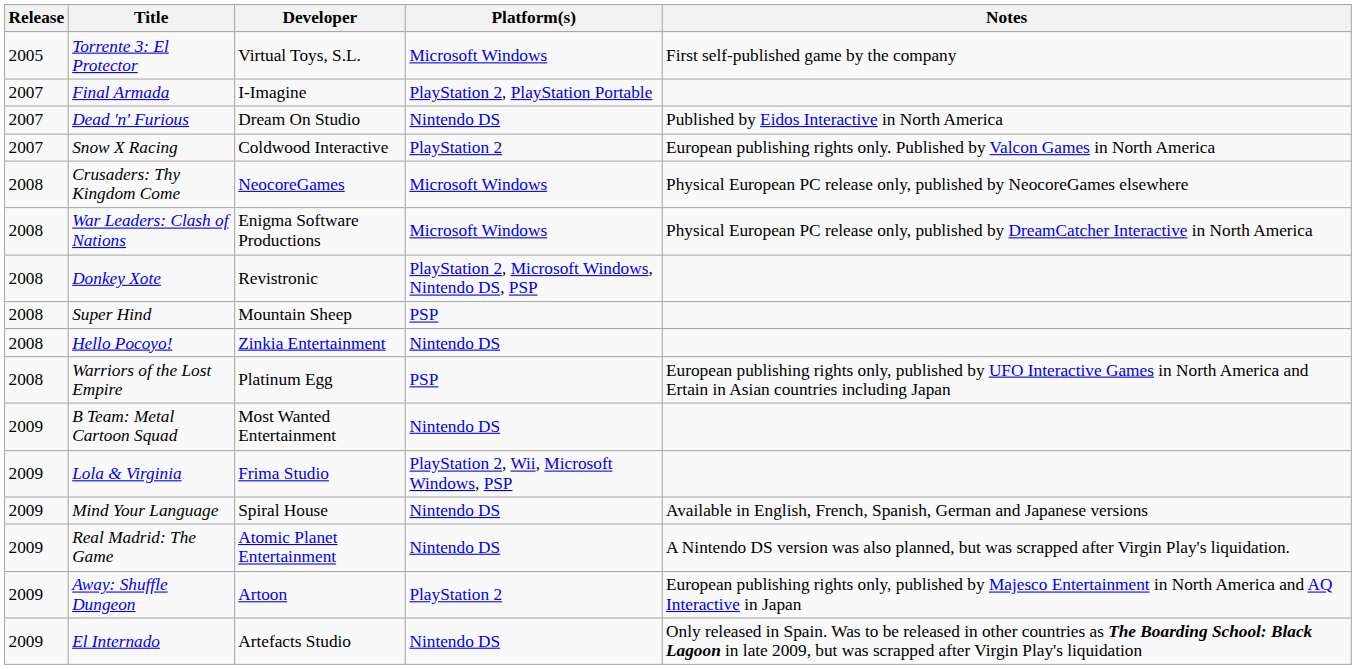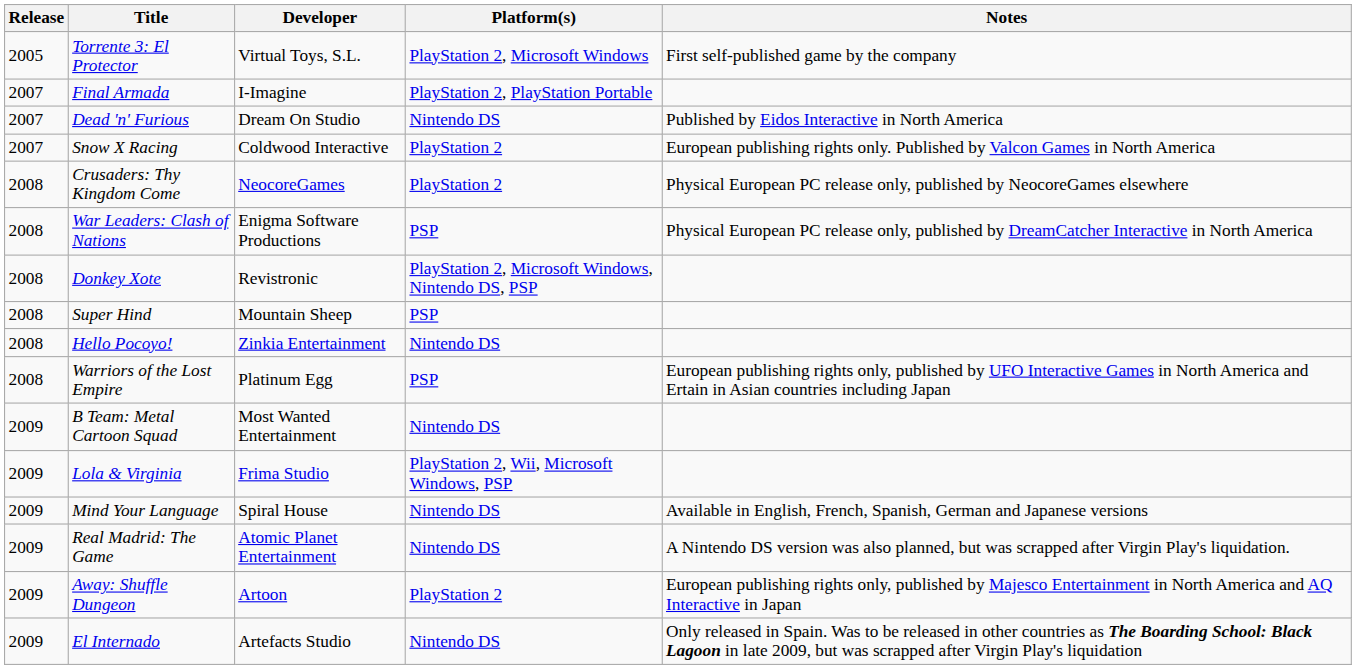 <table class="wikitable sortable">
 <tr>
 <th>Release</th>
 <th>Title</th>
 <th>Developer</th>
 <th>Platform(s)</th>
 <th>Notes</th>
 </tr>
 <tr>
 <td>2005</td>
 <td><em><a href='#'>Torrente 3: El Protector</a></em></td>
 <td>Virtual Toys, S.L.</td>
-<td><a href='#'>Microsoft Windows</a></td>
+<td><a href='#'>PlayStation 2</a>, <a href='#'>Microsoft Windows</a></td>
 <td>First self-published game by the company</td>
 </tr>
 <tr>
 <td>2007</td>
 <td><em><a href='#'>Final Armada</a></em></td>
 <td>I-Imagine</td>
 <td><a href='#'>PlayStation 2</a>, <a href='#'>PlayStation Portable</a></td>
 <td></td>
 </tr>
 <tr>
 <td>2007</td>
 <td><em><a href='#'>Dead 'n' Furious</a></em></td>
 <td>Dream On Studio</td>
 <td><a href='#'>Nintendo DS</a></td>
 <td>Published by <a href='#'>Eidos Interactive</a> in North America</td>
 </tr>
 <tr>
 <td>2007</td>
 <td><em>Snow X Racing</em></td>
 <td>Coldwood Interactive</td>
 <td><a href='#'>PlayStation 2</a></td>
 <td>European publishing rights only. Published by <a href='#'>Valcon Games</a> in North America</td>
 </tr>
 <tr>
 <td>2008</td>
 <td><em>Crusaders: Thy Kingdom Come</em></td>
 <td><a href='#'>NeocoreGames</a></td>
-<td><a href='#'>Microsoft Windows</a></td>
+<td><a href='#'>PlayStation 2</a></td>
 <td>Physical European PC release only, published by NeocoreGames elsewhere</td>
 </tr>
 <tr>
 <td>2008</td>
 <td><em><a href='#'>War Leaders: Clash of Nations</a></em></td>
 <td>Enigma Software Productions</td>
-<td><a href='#'>Microsoft Windows</a></td>
+<td><a href='#'>PSP</a></td>
 <td>Physical European PC release only, published by <a href='#'>DreamCatcher Interactive</a> in North America</td>
 </tr>
 <tr>
 <td>2008</td>
 <td><em><a href='#'>Donkey Xote</a></em></td>
 <td>Revistronic</td>
 <td><a href='#'>PlayStation 2</a>, <a href='#'>Microsoft Windows</a>, <a href='#'>Nintendo DS</a>, <a href='#'>PSP</a></td>
 <td></td>
 </tr>
 <tr>
 <td>2008</td>
 <td><em>Super Hind</em></td>
 <td>Mountain Sheep</td>
 <td><a href='#'>PSP</a></td>
 <td></td>
 </tr>
 <tr>
 <td>2008</td>
 <td><em><a href='#'>Hello Pocoyo!</a></em></td>
 <td><a href='#'>Zinkia Entertainment</a></td>
 <td><a href='#'>Nintendo DS</a></td>
 <td></td>
 </tr>
 <tr>
 <td>2008</td>
 <td><em>Warriors of the Lost Empire</em></td>
 <td>Platinum Egg</td>
 <td><a href='#'>PSP</a></td>
 <td>European publishing rights only, published by <a href='#'>UFO Interactive Games</a> in North America and Ertain in Asian countries including Japan</td>
 </tr>
 <tr>
 <td>2009</td>
 <td><em>B Team: Metal Cartoon Squad</em></td>
 <td>Most Wanted Entertainment</td>
 <td><a href='#'>Nintendo DS</a></td>
 <td></td>
 </tr>
 <tr>
 <td>2009</td>
 <td><em><a href='#'>Lola & Virginia</a></em></td>
 <td><a href='#'>Frima Studio</a></td>
 <td><a href='#'>PlayStation 2</a>, <a href='#'>Wii</a>, <a href='#'>Microsoft Windows</a>, <a href='#'>PSP</a></td>
 <td></td>
 </tr>
 <tr>
 <td>2009</td>
 <td><em>Mind Your Language</em></td>
 <td>Spiral House</td>
 <td><a href='#'>Nintendo DS</a></td>
 <td>Available in English, French, Spanish, German and Japanese versions</td>
 </tr>
 <tr>
 <td>2009</td>
 <td><em>Real Madrid: The Game</em></td>
 <td><a href='#'>Atomic Planet Entertainment</a></td>
 <td><a href='#'>Nintendo DS</a></td>
 <td>A Nintendo DS version was also planned, but was scrapped after Virgin Play's liquidation.</td>
 </tr>
 <tr>
 <td>2009</td>
 <td><em><a href='#'>Away: Shuffle Dungeon</a></em></td>
 <td><a href='#'>Artoon</a></td>
 <td><a href='#'>PlayStation 2</a></td>
 <td>European publishing rights only, published by <a href='#'>Majesco Entertainment</a> in North America and <a href='#'>AQ Interactive</a> in Japan</td>
 </tr>
 <tr>
 <td>2009</td>
 <td><em><a href='#'>El Internado</a></em></td>
 <td>Artefacts Studio</td>
 <td><a href='#'>Nintendo DS</a></td>
 <td>Only released in Spain. Was to be released in other countries as <strong><em>The Boarding School: Black Lagoon</em></strong> in late 2009, but was scrapped after Virgin Play's liquidation</td>
 </tr>
 </table>
